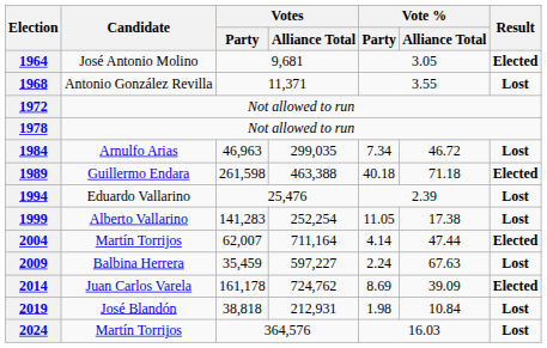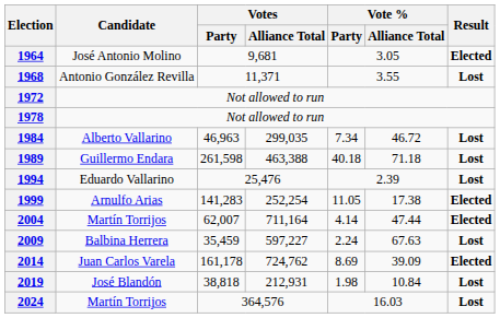 <table class="wikitable" style="text-align: center;">
 <tr>
 <th rowspan="2">Election</th>
 <th rowspan="2">Candidate</th>
 <th colspan="2">Votes</th>
 <th colspan="2">Vote %</th>
 <th rowspan="2">Result</th>
 </tr>
 <tr>
 <th>Party</th>
 <th>Alliance Total</th>
 <th>Party</th>
 <th>Alliance Total</th>
 </tr>
 <tr>
 <th><a href='#'>1964</a></th>
 <td>José Antonio Molino</td>
 <td colspan=2>9,681</td>
 <td colspan=2>3.05</td>
 <td> <strong>Elected</strong></td>
 </tr>
 <tr>
 <th><a href='#'>1968</a></th>
 <td>Antonio González Revilla</td>
 <td colspan=2>11,371</td>
 <td colspan=2>3.55</td>
 <td> <strong>Lost</strong></td>
 </tr>
 <tr>
 <th><a href='#'>1972</a></th>
 <td colspan=6><em>Not allowed to run</em></td>
 </tr>
 <tr>
 <th><a href='#'>1978</a></th>
 <td colspan=6><em>Not allowed to run</em></td>
 </tr>
 <tr>
 <th><a href='#'>1984</a></th>
-<td><a href='#'>Arnulfo Arias</a></td>
+<td><a href='#'>Alberto Vallarino</a></td>
 <td>46,963</td>
 <td>299,035</td>
 <td>7.34</td>
 <td>46.72</td>
 <td> <strong>Lost</strong></td>
 </tr>
 <tr>
 <th><a href='#'>1989</a></th>
 <td><a href='#'>Guillermo Endara</a></td>
 <td>261,598</td>
 <td>463,388</td>
 <td>40.18</td>
 <td>71.18</td>
-<td> <strong>Elected</strong></td>
+<td> <strong>Lost</strong></td>
 </tr>
 <tr>
 <th><a href='#'>1994</a></th>
 <td>Eduardo Vallarino</td>
 <td colspan=2>25,476</td>
 <td colspan=2>2.39</td>
 <td> <strong>Lost</strong></td>
 </tr>
 <tr>
 <th><a href='#'>1999</a></th>
-<td><a href='#'>Alberto Vallarino</a></td>
+<td><a href='#'>Arnulfo Arias</a></td>
 <td>141,283</td>
 <td>252,254</td>
 <td>11.05</td>
 <td>17.38</td>
-<td> <strong>Lost</strong></td>
+<td> <strong>Elected</strong></td>
 </tr>
 <tr>
 <th><a href='#'>2004</a></th>
 <td><a href='#'>Martín Torrijos</a></td>
 <td>62,007</td>
 <td>711,164</td>
 <td>4.14</td>
 <td>47.44</td>
 <td> <strong>Elected</strong></td>
 </tr>
 <tr>
 <th><a href='#'>2009</a></th>
 <td><a href='#'>Balbina Herrera</a></td>
 <td>35,459</td>
 <td>597,227</td>
 <td>2.24</td>
 <td>67.63</td>
 <td> <strong>Lost</strong></td>
 </tr>
 <tr>
 <th><a href='#'>2014</a></th>
 <td><a href='#'>Juan Carlos Varela</a></td>
 <td>161,178</td>
 <td>724,762</td>
 <td>8.69</td>
 <td>39.09</td>
 <td> <strong>Elected</strong></td>
 </tr>
 <tr>
 <th><a href='#'>2019</a></th>
 <td><a href='#'>José Blandón</a></td>
 <td>38,818</td>
 <td>212,931</td>
 <td>1.98</td>
 <td>10.84</td>
 <td> <strong>Lost</strong></td>
 </tr>
 <tr>
 <th><a href='#'>2024</a></th>
 <td><a href='#'>Martín Torrijos</a></td>
 <td colspan=2>364,576</td>
 <td colspan=2>16.03</td>
 <td> <strong>Lost</strong></td>
 </tr>
 </table>
